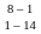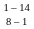 <table style="text-align:center">
 <tr>
 <th width=200></th>
 <th width=100></th>
 <th width=200></th>
 </tr>
 <tr>
+<td align=right></td>
+<td>1 – 14</td>
+<td align=left><strong></strong></td>
+</tr>
+<tr>
 <td align=right><strong></strong></td>
 <td>8 – 1</td>
 <td align=left></td>
 </tr>
-<tr>
-<td align=right></td>
-<td>1 – 14</td>
-<td align=left><strong></strong></td>
-</tr>
 </table>
